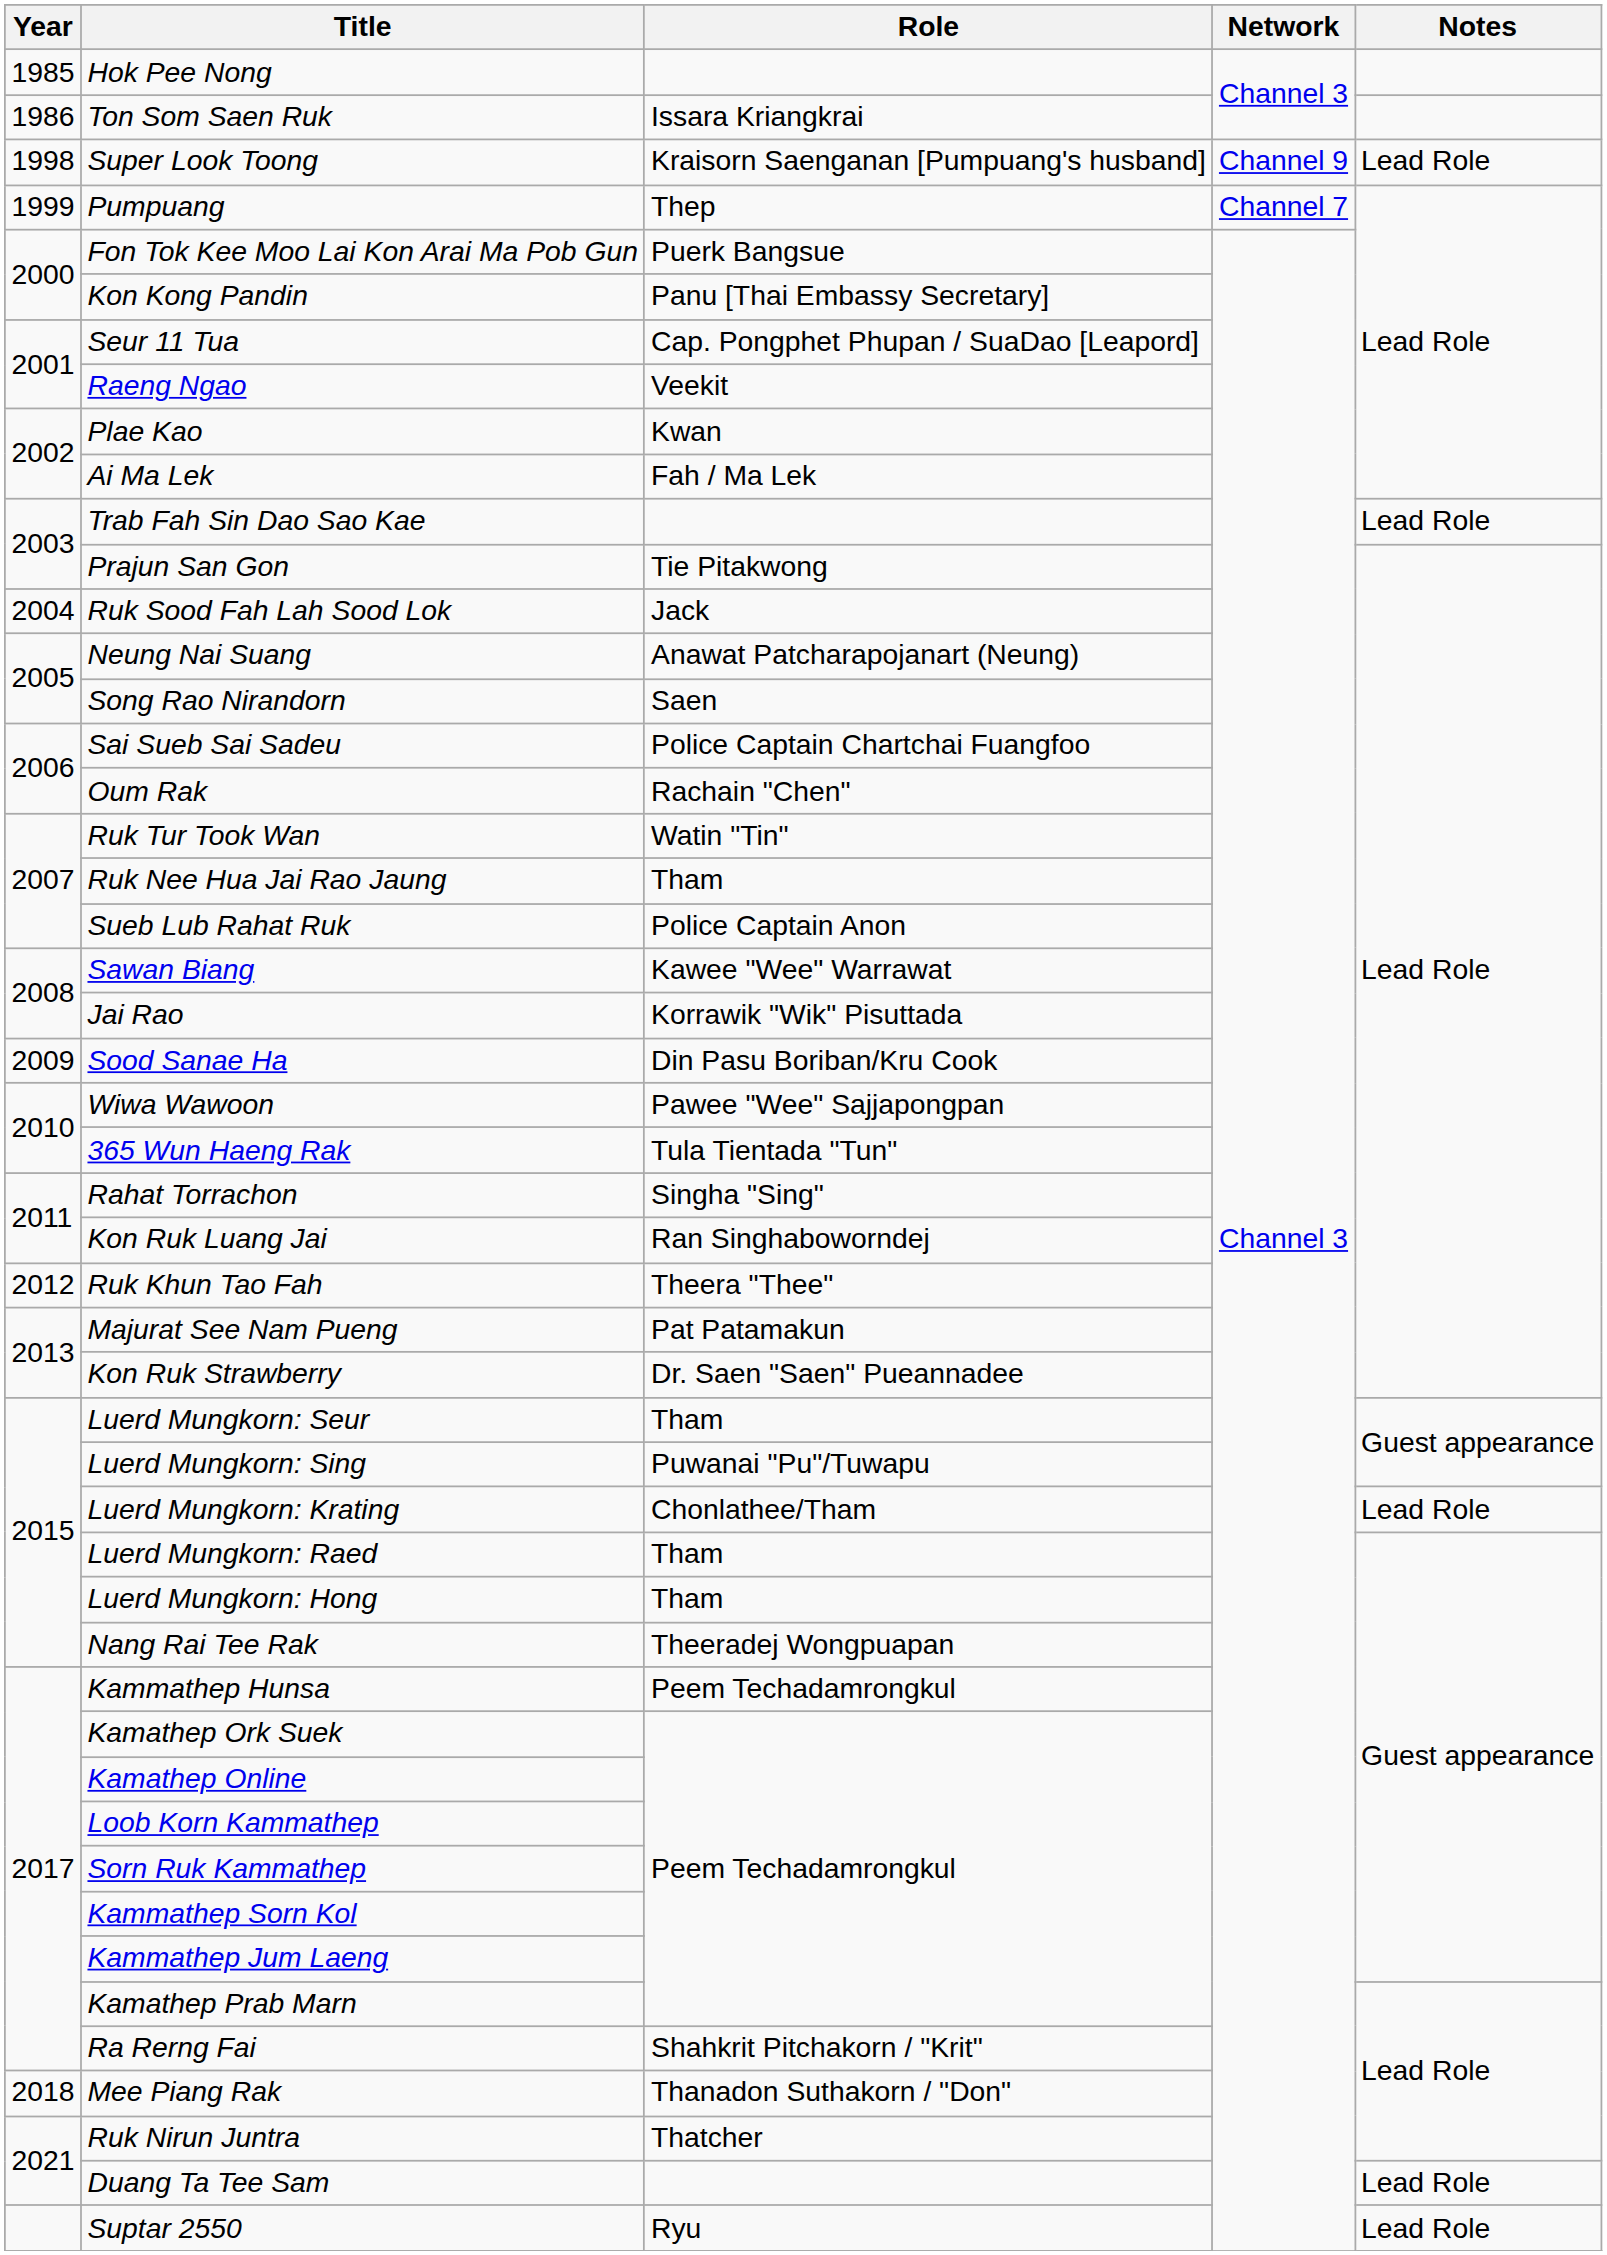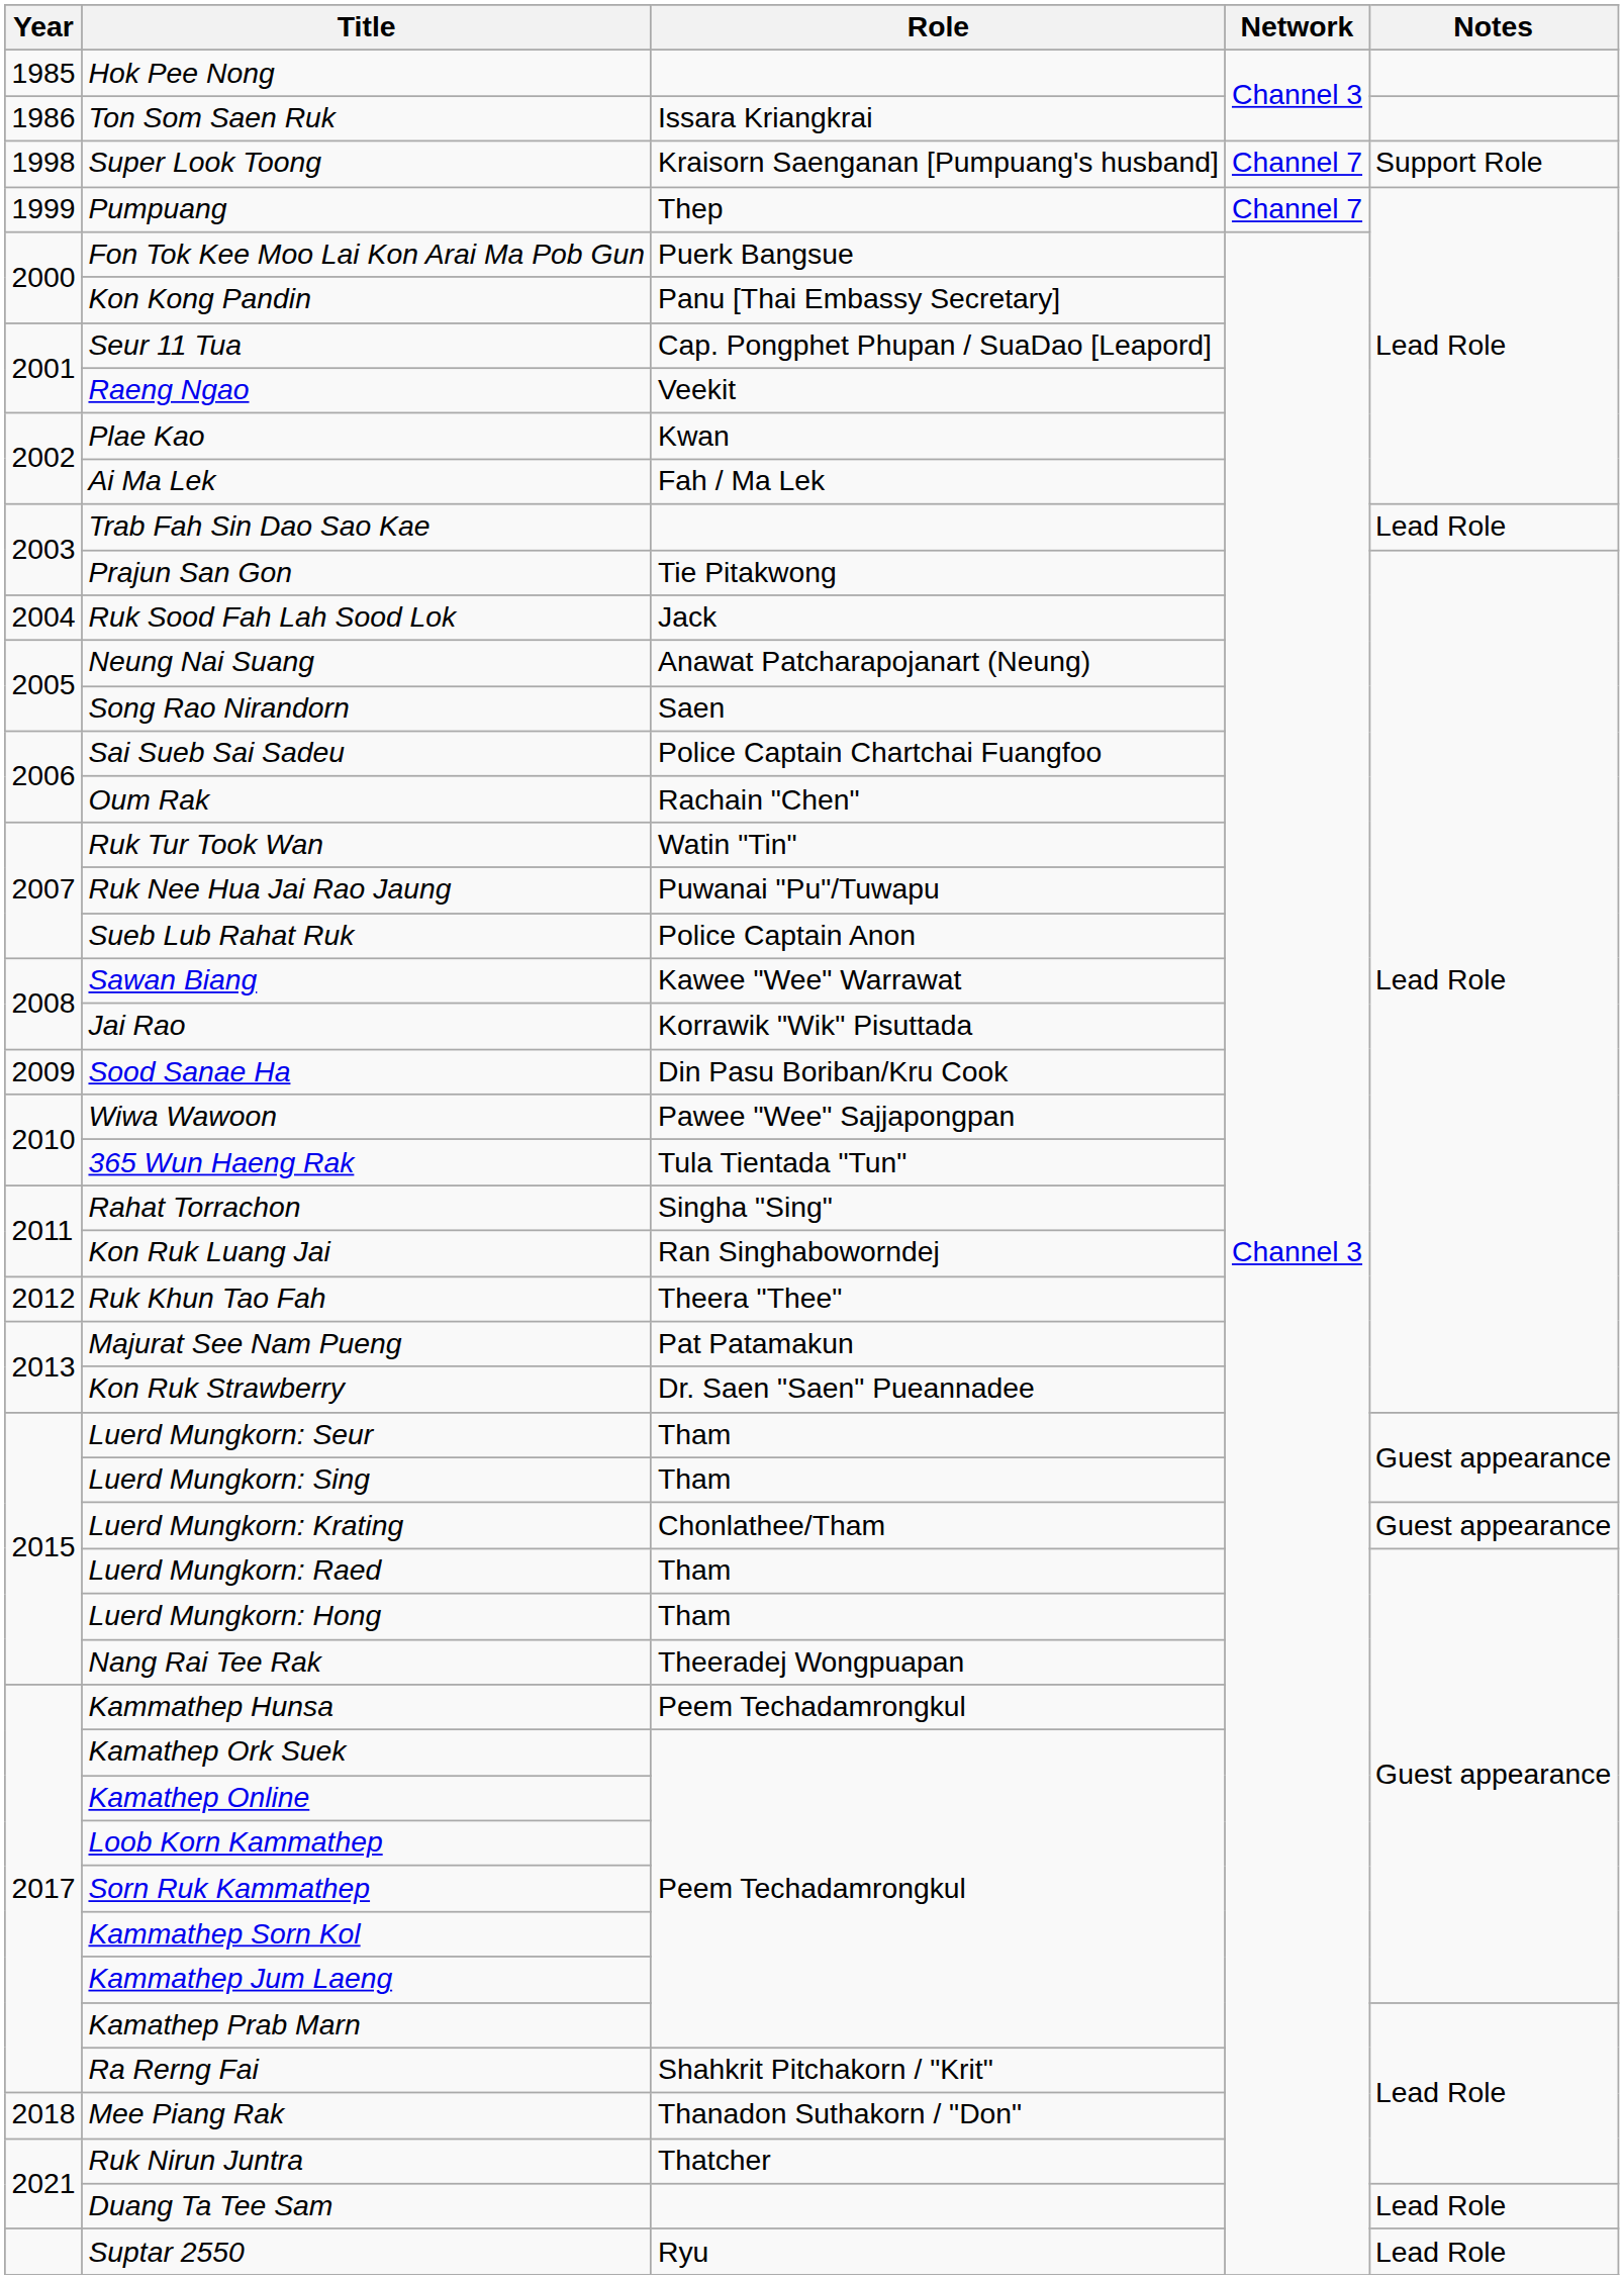 <table class="wikitable sortable">
 <tr>
 <th>Year</th>
 <th>Title</th>
 <th>Role</th>
 <th>Network</th>
 <th class="unsortable">Notes</th>
 </tr>
 <tr>
 <td>1985</td>
 <td><em> Hok Pee Nong </em></td>
 <td></td>
 <td rowspan="2"><a href='#'>Channel 3</a></td>
 <td></td>
 </tr>
 <tr>
 <td>1986</td>
 <td><em> Ton Som Saen Ruk</em></td>
 <td>Issara Kriangkrai</td>
 <td></td>
 </tr>
 <tr>
 <td>1998</td>
 <td><em> Super Look Toong  </em></td>
 <td>Kraisorn Saenganan [Pumpuang's husband]</td>
-<td><a href='#'>Channel 9</a></td>
-<td>Lead Role</td>
+<td><a href='#'>Channel 7</a></td>
+<td>Support Role</td>
 </tr>
 <tr>
 <td>1999</td>
 <td><em>Pumpuang </em></td>
 <td>Thep</td>
 <td><a href='#'>Channel 7</a></td>
 <td rowspan="7">Lead Role</td>
 </tr>
 <tr>
 <td rowspan="2">2000</td>
 <td><em> Fon Tok Kee Moo Lai Kon Arai Ma Pob Gun</em></td>
 <td>Puerk Bangsue</td>
 <td rowspan="50"><a href='#'>Channel 3</a></td>
 </tr>
 <tr>
 <td><em>Kon Kong Pandin</em></td>
 <td>Panu [Thai Embassy Secretary]</td>
 </tr>
 <tr>
 <td rowspan="2">2001</td>
 <td><em> Seur 11 Tua</em></td>
 <td>Cap. Pongphet Phupan / SuaDao [Leapord]</td>
 </tr>
 <tr>
 <td><em> <a href='#'>Raeng Ngao</a></em></td>
 <td>Veekit</td>
 </tr>
 <tr>
 <td rowspan="2">2002</td>
 <td><em>Plae Kao</em></td>
 <td>Kwan</td>
 </tr>
 <tr>
 <td><em>Ai Ma Lek</em></td>
 <td>Fah / Ma Lek</td>
 </tr>
 <tr>
 <td rowspan="2">2003</td>
 <td><em>Trab Fah Sin Dao Sao Kae</em></td>
 <td></td>
 <td rowspan="1">Lead Role</td>
 </tr>
 <tr>
 <td><em>Prajun San Gon</em></td>
 <td>Tie Pitakwong</td>
 <td rowspan="19">Lead Role</td>
 </tr>
 <tr>
 <td>2004</td>
 <td><em>Ruk Sood Fah Lah Sood Lok</em></td>
 <td>Jack</td>
 </tr>
 <tr>
 <td rowspan="2">2005</td>
 <td><em> Neung Nai Suang</em></td>
 <td>Anawat Patcharapojanart (Neung)</td>
 </tr>
 <tr>
 <td><em>Song Rao Nirandorn</em></td>
 <td>Saen</td>
 </tr>
 <tr>
 <td rowspan="2">2006</td>
 <td><em> Sai Sueb Sai Sadeu</em></td>
 <td>Police Captain Chartchai Fuangfoo</td>
 </tr>
 <tr>
 <td><em>Oum Rak</em></td>
 <td>Rachain "Chen"</td>
 </tr>
 <tr>
 <td rowspan="3">2007</td>
 <td><em>Ruk Tur Took Wan</em></td>
 <td>Watin "Tin"</td>
 </tr>
 <tr>
 <td><em>Ruk Nee Hua Jai Rao Jaung</em></td>
-<td>Tham</td>
+<td>Puwanai "Pu"/Tuwapu</td>
 </tr>
 <tr>
 <td><em> Sueb Lub Rahat Ruk</em></td>
 <td>Police Captain Anon</td>
 </tr>
 <tr>
 <td rowspan="2">2008</td>
 <td><em><a href='#'>Sawan Biang</a></em></td>
 <td>Kawee "Wee" Warrawat</td>
 </tr>
 <tr>
 <td><em>Jai Rao</em></td>
 <td>Korrawik "Wik" Pisuttada</td>
 </tr>
 <tr>
 <td>2009</td>
 <td><em><a href='#'>Sood Sanae Ha</a></em></td>
 <td>Din Pasu Boriban/Kru Cook</td>
 </tr>
 <tr>
 <td rowspan="2">2010</td>
 <td><em>Wiwa Wawoon</em></td>
 <td>Pawee "Wee" Sajjapongpan</td>
 </tr>
 <tr>
 <td><em><a href='#'>365 Wun Haeng Rak</a></em></td>
 <td>Tula Tientada "Tun"</td>
 </tr>
 <tr>
 <td rowspan="2">2011</td>
 <td><em> Rahat Torrachon</em></td>
 <td>Singha "Sing"</td>
 </tr>
 <tr>
 <td><em>Kon Ruk Luang Jai</em></td>
 <td>Ran Singhaboworndej</td>
 </tr>
 <tr>
 <td>2012</td>
 <td><em>Ruk Khun Tao Fah</em></td>
 <td>Theera "Thee"</td>
 </tr>
 <tr>
 <td rowspan="2">2013</td>
 <td><em>Majurat See Nam Pueng</em></td>
 <td>Pat Patamakun</td>
 </tr>
 <tr>
 <td><em> Kon Ruk Strawberry </em></td>
 <td>Dr. Saen "Saen" Pueannadee</td>
 </tr>
 <tr>
 <td rowspan="6">2015</td>
 <td><em>Luerd Mungkorn: Seur</em></td>
 <td>Tham</td>
 <td rowspan="2">Guest appearance</td>
 </tr>
 <tr>
 <td><em> Luerd Mungkorn: Sing </em></td>
-<td>Puwanai "Pu"/Tuwapu</td>
+<td>Tham</td>
 </tr>
 <tr>
 <td><em> Luerd Mungkorn: Krating </em></td>
 <td>Chonlathee/Tham</td>
-<td rowspan="1">Lead Role</td>
+<td>Guest appearance</td>
 </tr>
 <tr>
 <td><em>Luerd Mungkorn: Raed</em></td>
 <td>Tham</td>
 <td rowspan="10">Guest appearance</td>
 </tr>
 <tr>
 <td><em> Luerd Mungkorn: Hong </em></td>
 <td>Tham</td>
 </tr>
 <tr>
 <td><em>Nang Rai Tee Rak</em></td>
 <td>Theeradej Wongpuapan</td>
 </tr>
 <tr>
 <td rowspan="9">2017</td>
 <td><em>Kammathep Hunsa</em></td>
 <td>Peem Techadamrongkul</td>
 </tr>
 <tr>
 <td><em>Kamathep Ork Suek</em></td>
 <td rowspan="7">Peem Techadamrongkul</td>
 </tr>
 <tr>
 <td><em><a href='#'>Kamathep Online</a></em></td>
 </tr>
 <tr>
 <td><em><a href='#'>Loob Korn Kammathep</a></em></td>
 </tr>
 <tr>
 <td><em><a href='#'>Sorn Ruk Kammathep</a></em></td>
 </tr>
 <tr>
 <td><em><a href='#'>Kammathep Sorn Kol</a></em></td>
 </tr>
 <tr>
 <td><em><a href='#'>Kammathep Jum Laeng</a></em></td>
 </tr>
 <tr>
 <td><em>Kamathep Prab Marn</em></td>
 <td rowspan="4">Lead Role</td>
 </tr>
 <tr>
 <td><em>Ra Rerng Fai</em></td>
 <td>Shahkrit Pitchakorn / "Krit"</td>
 </tr>
 <tr>
 <td rowspan="1">2018</td>
 <td><em>Mee Piang Rak</em></td>
 <td>Thanadon Suthakorn / "Don"</td>
 </tr>
 <tr>
 <td rowspan="2">2021</td>
 <td><em>Ruk Nirun Juntra</em></td>
 <td>Thatcher</td>
 </tr>
 <tr>
 <td><em>Duang Ta Tee Sam</em></td>
 <td></td>
 <td rowspan="1">Lead Role</td>
 </tr>
 <tr>
 <td></td>
 <td><em>Suptar 2550</em></td>
 <td>Ryu</td>
 <td>Lead Role</td>
 </tr>
 <tr>
 </tr>
 </table>
